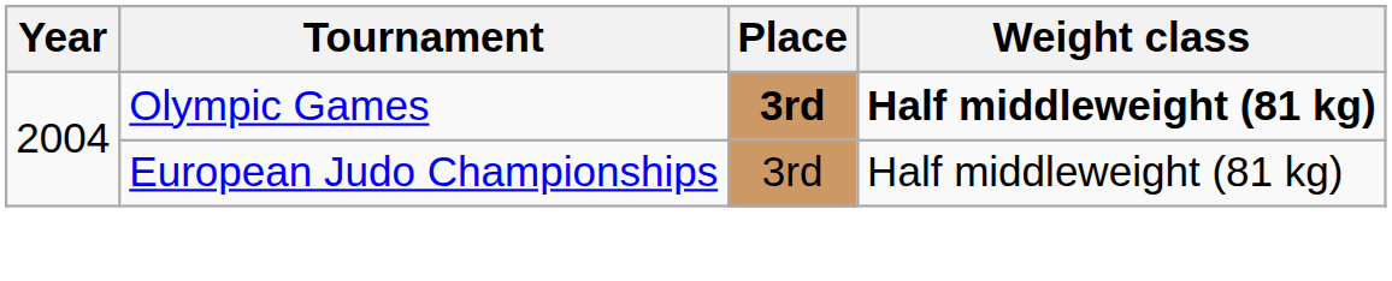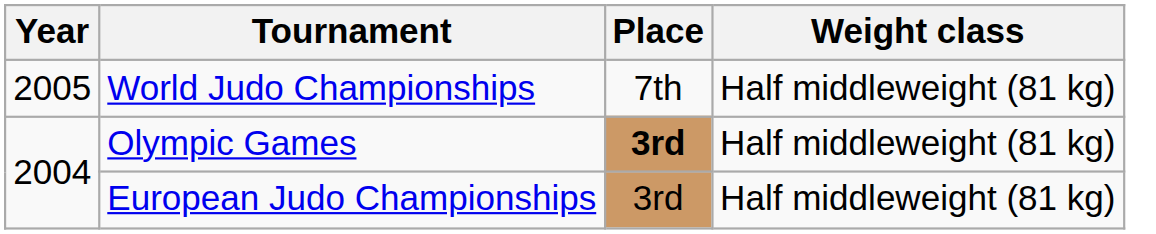 <table class=wikitable>
 <tr>
 <th>Year</th>
 <th>Tournament</th>
 <th>Place</th>
 <th>Weight class</th>
 </tr>
 <tr>
+<td>2005</td>
+<td><a href='#'>World Judo Championships</a></td>
+<td align="center">7th</td>
+<td>Half middleweight (81 kg)</td>
+</tr>
+<tr>
 <td rowspan=2>2004</td>
 <td><a href='#'>Olympic Games</a></td>
 <td bgcolor="cc9966" align="center"><strong>3rd</strong></td>
-<td><strong>Half middleweight (81 kg)</strong></td>
+<td>Half middleweight (81 kg)</td>
 </tr>
 <tr>
 <td><a href='#'>European Judo Championships</a></td>
 <td bgcolor="cc9966" align="center">3rd</td>
 <td>Half middleweight (81 kg)</td>
 </tr>
 </table>
